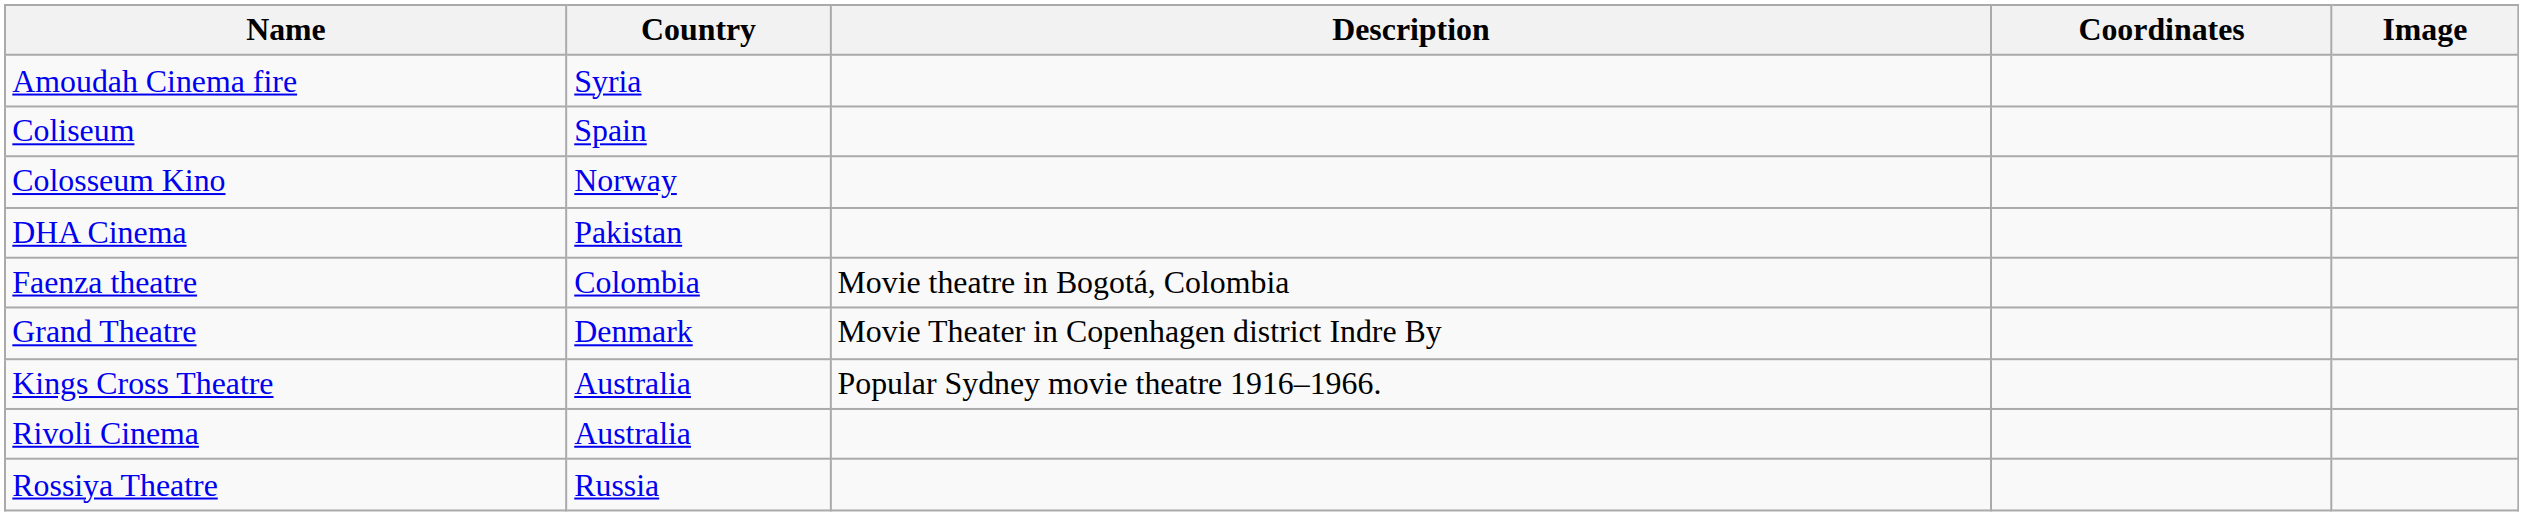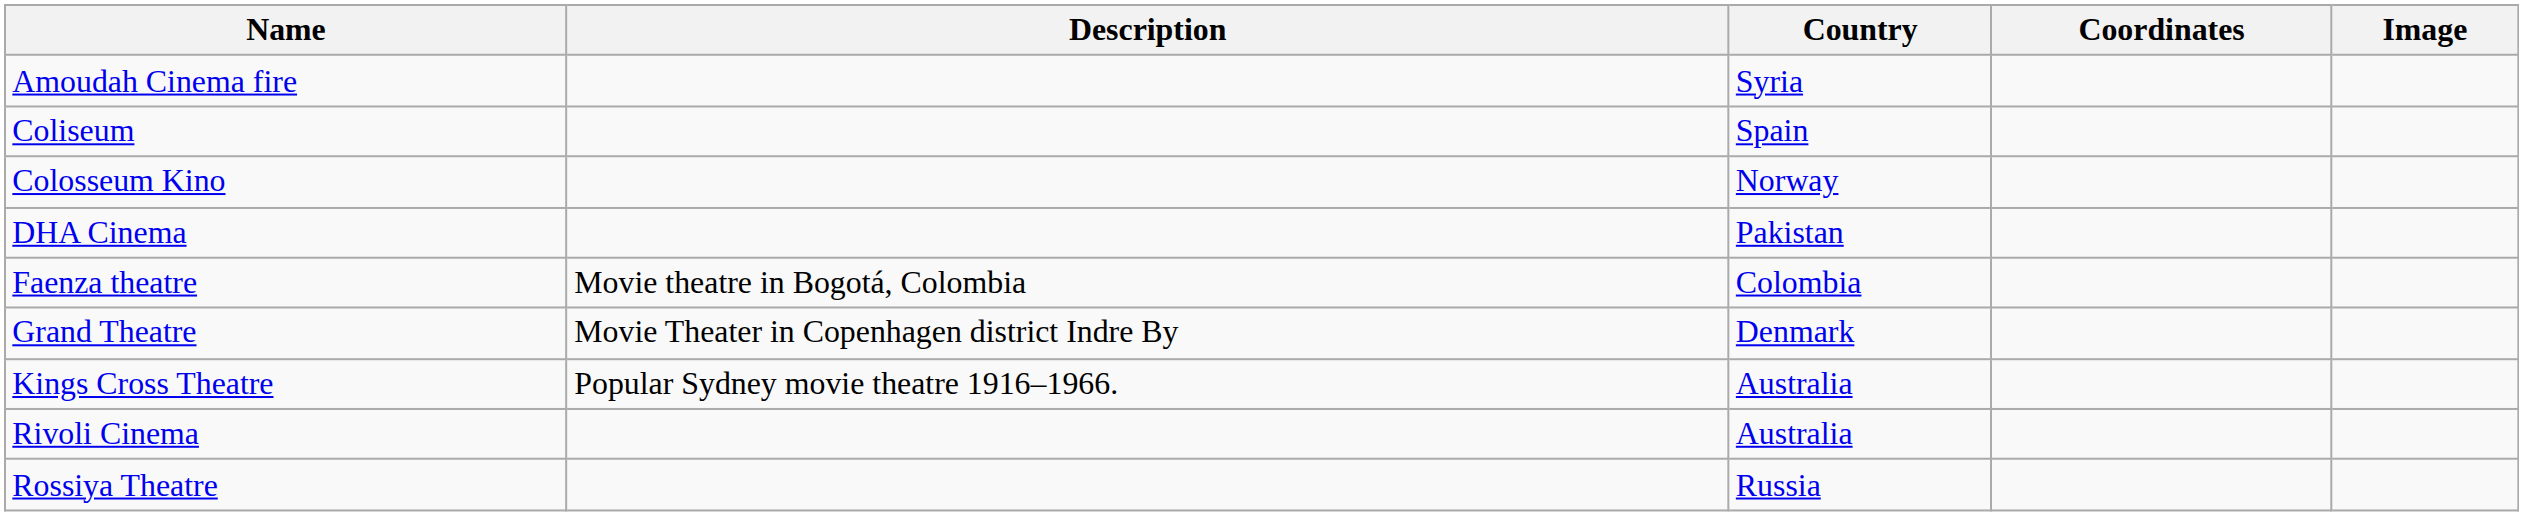 <table class='wikitable sortable' style="width:100%">
 <tr>
 <th>Name</th>
+<th>Description</th>
 <th>Country</th>
-<th>Description</th>
 <th>Coordinates</th>
 <th>Image</th>
 </tr>
 <tr>
 <td><a href='#'>Amoudah Cinema fire</a></td>
+<td></td>
 <td><a href='#'>Syria</a></td>
-<td></td>
 <td></td>
 <td></td>
 </tr>
 <tr>
 <td><a href='#'>Coliseum</a></td>
+<td></td>
 <td><a href='#'>Spain</a></td>
-<td></td>
 <td></td>
 <td></td>
 </tr>
 <tr>
 <td><a href='#'>Colosseum Kino</a></td>
+<td></td>
 <td><a href='#'>Norway</a></td>
-<td></td>
 <td></td>
 <td></td>
 </tr>
 <tr>
 <td><a href='#'>DHA Cinema</a></td>
+<td></td>
 <td><a href='#'>Pakistan</a></td>
-<td></td>
 <td></td>
 <td></td>
 </tr>
 <tr>
 <td><a href='#'>Faenza theatre</a></td>
+<td>Movie theatre in Bogotá, Colombia</td>
 <td><a href='#'>Colombia</a></td>
-<td>Movie theatre in Bogotá, Colombia</td>
 <td></td>
 <td></td>
 </tr>
 <tr>
 <td><a href='#'>Grand Theatre</a></td>
+<td>Movie Theater in Copenhagen district Indre By</td>
 <td><a href='#'>Denmark</a></td>
-<td>Movie Theater in Copenhagen district Indre By</td>
 <td></td>
 <td></td>
 </tr>
 <tr>
 <td><a href='#'>Kings Cross Theatre</a></td>
+<td>Popular Sydney movie theatre 1916–1966.</td>
 <td><a href='#'>Australia</a></td>
-<td>Popular Sydney movie theatre 1916–1966.</td>
 <td></td>
 <td></td>
 </tr>
 <tr>
 <td><a href='#'>Rivoli Cinema</a></td>
+<td></td>
 <td><a href='#'>Australia</a></td>
-<td></td>
 <td></td>
 <td></td>
 </tr>
 <tr>
 <td><a href='#'>Rossiya Theatre</a></td>
+<td></td>
 <td><a href='#'>Russia</a></td>
-<td></td>
 <td></td>
 <td></td>
 </tr>
 </table>
